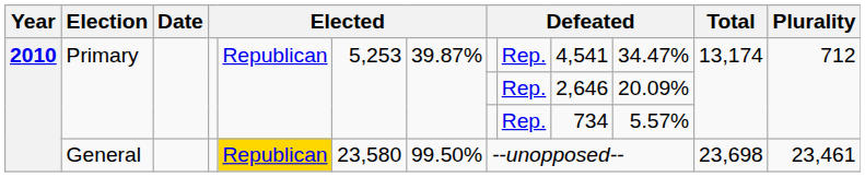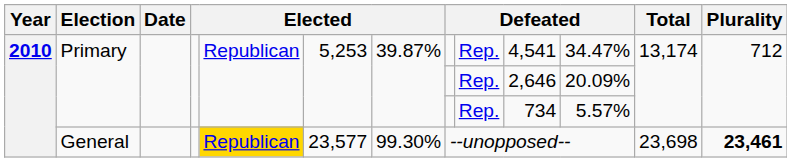 <table class=wikitable>
 <tr>
 <th>Year</th>
 <th>Election</th>
 <th>Date</th>
 <th ! colspan="4">Elected</th>
 <th ! colspan="4">Defeated</th>
 <th>Total</th>
 <th>Plurality</th>
 </tr>
 <tr>
 <th rowspan="4" valign="top"><a href='#'>2010</a></th>
 <td rowspan="3" valign="top">Primary</td>
 <td rowspan="3" valign="top"></td>
 <td rowspan="3" valign="top"></td>
 <td rowspan="3" valign="top" ><a href='#'>Republican</a></td>
 <td rowspan="3" valign="top" align="right">5,253</td>
 <td rowspan="3" valign="top" align="right">39.87%</td>
 <td valign="top"></td>
 <td valign="top" ><a href='#'>Rep.</a></td>
 <td valign="top" align="right">4,541</td>
 <td valign="top" align="right">34.47%</td>
 <td rowspan="3" valign="top" align="right">13,174</td>
 <td rowspan="3" valign="top" align="right">712</td>
 </tr>
 <tr>
 <td valign="top"></td>
 <td valign="top" ><a href='#'>Rep.</a></td>
 <td valign="top" align="right">2,646</td>
 <td valign="top" align="right">20.09%</td>
 </tr>
 <tr>
 <td valign="top"></td>
 <td valign="top" ><a href='#'>Rep.</a></td>
 <td valign="top" align="right">734</td>
 <td valign="top" align="right">5.57%</td>
 </tr>
 <tr>
 <td valign="top">General</td>
 <td valign="top"></td>
 <td valign="top"></td>
 <td valign="top"  style="background: gold;"><a href='#'>Republican</a></td>
-<td valign="top" align="right">23,580</td>
-<td valign="top" align="right">99.50%</td>
+<td valign="top" align="right">23,577</td>
+<td valign="top" align="right">99.30%</td>
 <td valign="top" colspan="4"><em>--unopposed--</em></td>
 <td valign="top" align="right">23,698</td>
-<td valign="top" align="right">23,461</td>
+<td valign="top" align="right"><strong>23,461</strong></td>
 </tr>
 </table>
